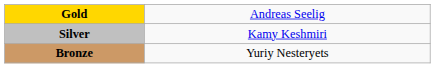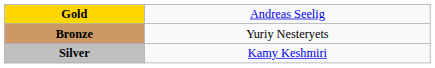 <table class="wikitable" style="text-align:center; " width="35%">
 <tr>
 <td bgcolor="gold"><strong>Gold</strong></td>
 <td><a href='#'>Andreas Seelig</a><br>  <small><em></em></small></td>
 </tr>
 <tr>
+<td bgcolor="CC9966"><strong>Bronze</strong></td>
+<td>Yuriy Nesteryets<br>  <small><em></em></small></td>
+</tr>
+<tr>
 <td bgcolor="silver"><strong>Silver</strong></td>
 <td><a href='#'>Kamy Keshmiri</a><br>  <small><em></em></small></td>
 </tr>
-<tr>
-<td bgcolor="CC9966"><strong>Bronze</strong></td>
-<td>Yuriy Nesteryets<br>  <small><em></em></small></td>
-</tr>
 </table>
